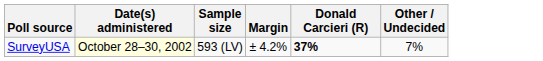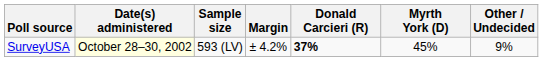 <table class="wikitable" style="font-size:90%">
 <tr valign=bottom>
 <th>Poll source</th>
 <th>Date(s)<br>administered</th>
 <th>Sample<br>size</th>
 <th>Margin<br></th>
 <th style="width:100px;">Donald<br>Carcieri (R)</th>
+<th style="width:100px;">Myrth<br>York (D)</th>
 <th>Other /<br>Undecided</th>
 </tr>
 <tr>
 <td><a href='#'>SurveyUSA</a></td>
 <td align=center style="background: lightyellow;">October 28–30, 2002</td>
 <td align=center>593 (LV)</td>
 <td align=center>± 4.2%</td>
 <td><strong>37%</strong></td>
-<td align=center>7%</td>
+<td align=center>45%</td>
+<td align=center>9%</td>
 </tr>
 </table>
